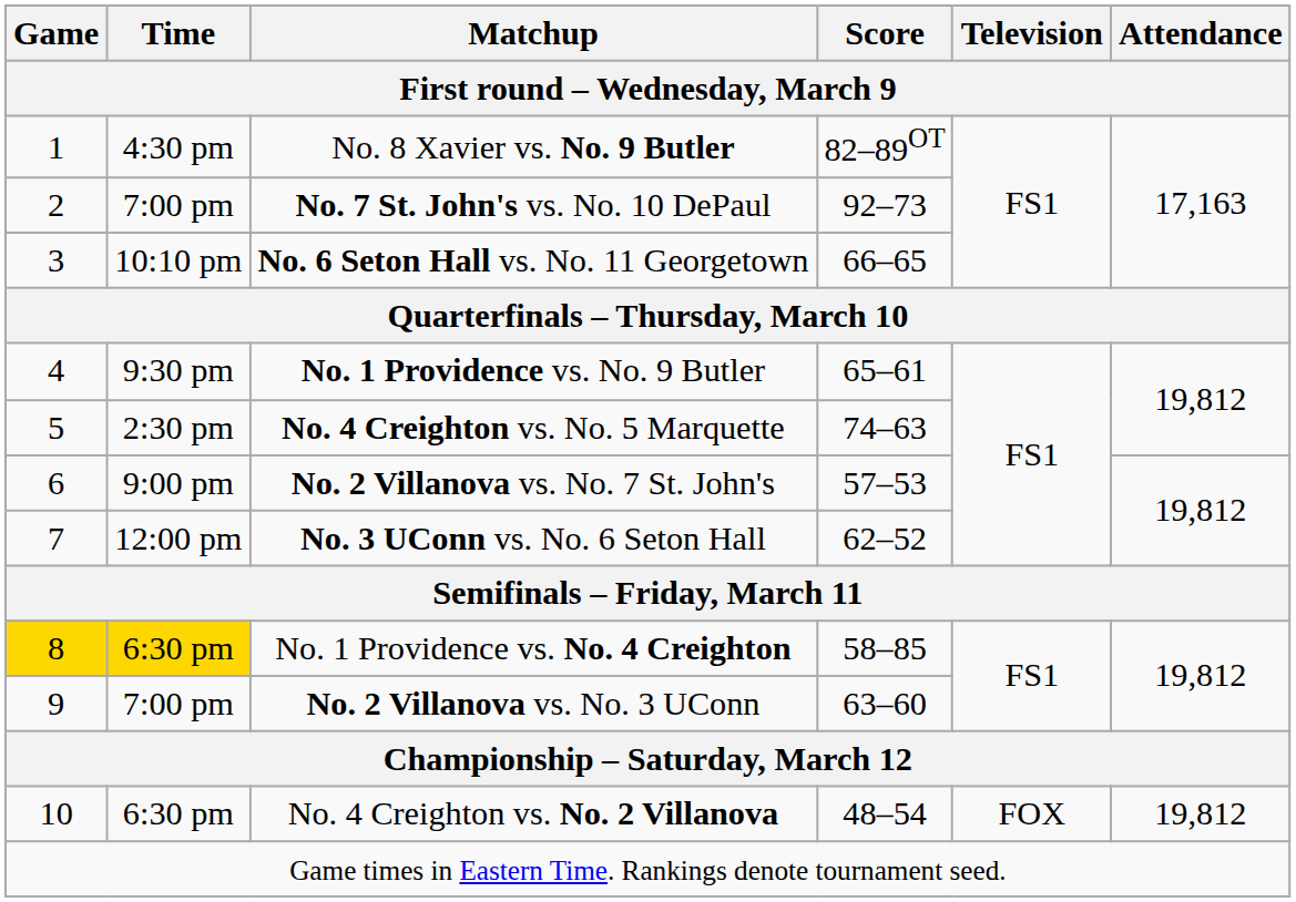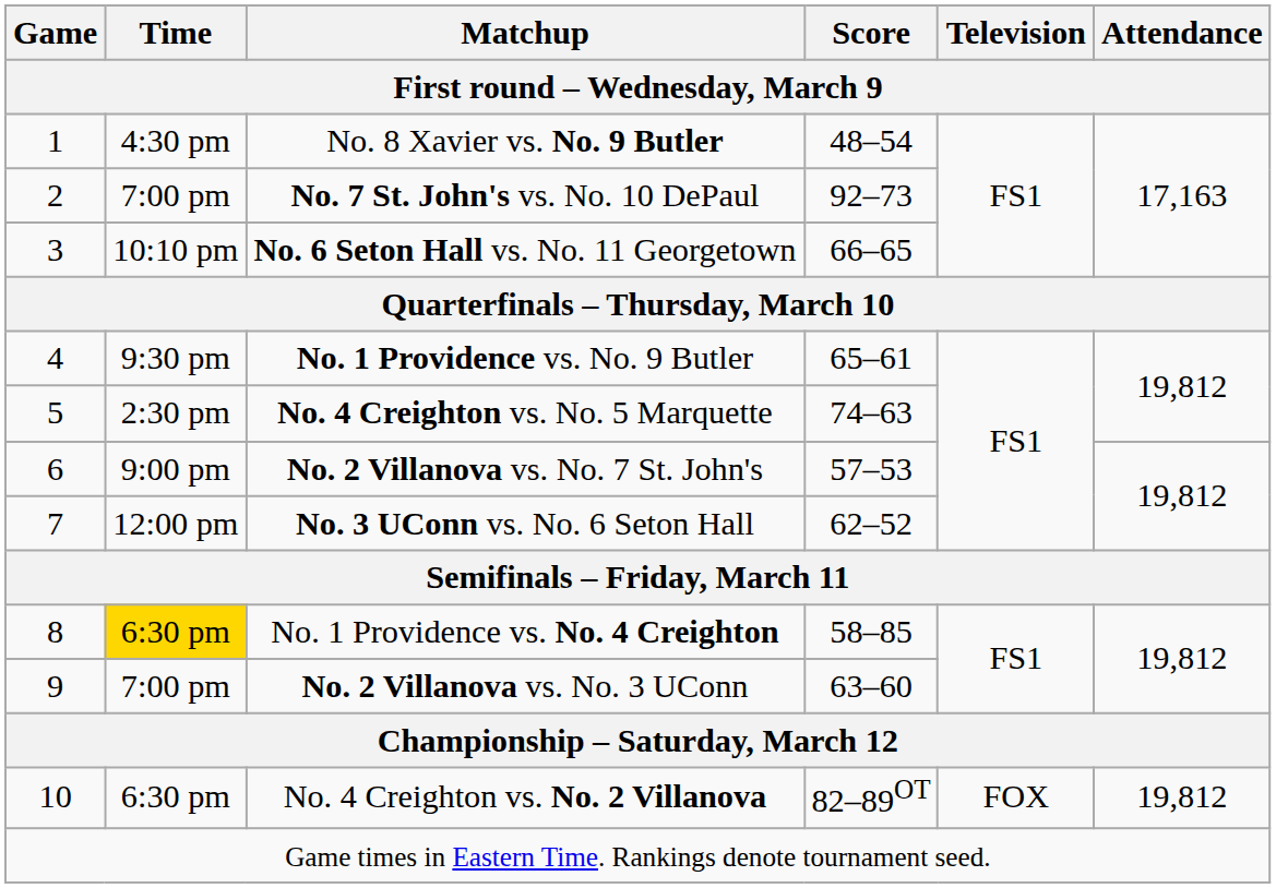 <table class="wikitable" style="font-size: 95%;text-align:center">
 <tr>
 <th>Game</th>
 <th>Time</th>
 <th>Matchup</th>
 <th>Score</th>
 <th>Television</th>
 <th>Attendance</th>
 </tr>
 <tr>
 <th colspan="6">First round – Wednesday, March 9</th>
 </tr>
 <tr>
 <td>1</td>
 <td>4:30 pm</td>
 <td>No. 8 Xavier vs. <strong>No. 9 Butler</strong></td>
-<td>82–89<sup>OT</sup></td>
+<td>48–54</td>
 <td rowspan="3">FS1</td>
 <td rowspan="3">17,163</td>
 </tr>
 <tr>
 <td>2</td>
 <td>7:00 pm</td>
 <td><strong>No. 7 St. John's</strong> vs. No. 10 DePaul</td>
 <td>92–73</td>
 </tr>
 <tr>
 <td>3</td>
 <td>10:10 pm</td>
 <td><strong>No. 6 Seton Hall</strong>  vs. No. 11 Georgetown</td>
 <td>66–65</td>
 </tr>
 <tr>
 <th colspan="6">Quarterfinals – Thursday, March 10</th>
 </tr>
 <tr>
 <td>4</td>
 <td>9:30 pm</td>
 <td><strong>No. 1  Providence</strong> vs. No. 9 Butler</td>
 <td>65–61</td>
 <td rowspan="4">FS1</td>
 <td rowspan="2">19,812</td>
 </tr>
 <tr>
 <td>5</td>
 <td>2:30 pm</td>
 <td><strong>No. 4 Creighton</strong>  vs. No. 5 Marquette</td>
 <td>74–63</td>
 </tr>
 <tr>
 <td>6</td>
 <td>9:00 pm</td>
 <td><strong>No. 2 Villanova</strong> vs. No. 7 St. John's</td>
 <td>57–53</td>
 <td rowspan="2">19,812</td>
 </tr>
 <tr>
 <td>7</td>
 <td>12:00 pm</td>
 <td><strong>No. 3 UConn</strong> vs. No. 6 Seton Hall</td>
 <td>62–52</td>
 </tr>
 <tr>
 <th colspan="6">Semifinals – Friday, March 11</th>
 </tr>
 <tr>
-<td style="background: gold;">8</td>
+<td>8</td>
 <td style="background: gold;">6:30 pm</td>
 <td>No. 1 Providence vs. <strong>No. 4 Creighton</strong></td>
 <td>58–85</td>
 <td rowspan="2">FS1</td>
 <td rowspan="2">19,812</td>
 </tr>
 <tr>
 <td>9</td>
 <td>7:00 pm</td>
 <td><strong>No. 2 Villanova</strong> vs. No. 3 UConn</td>
 <td>63–60</td>
 </tr>
 <tr>
 <th colspan="6">Championship – Saturday, March 12</th>
 </tr>
 <tr>
 <td>10</td>
 <td>6:30 pm</td>
 <td>No. 4 Creighton vs. <strong>No. 2 Villanova</strong></td>
-<td>48–54</td>
+<td>82–89<sup>OT</sup></td>
 <td>FOX</td>
 <td>19,812</td>
 </tr>
 <tr>
 <td colspan="6"><small>Game times in <a href='#'>Eastern Time</a>. Rankings denote tournament seed.</small></td>
 </tr>
 </table>
